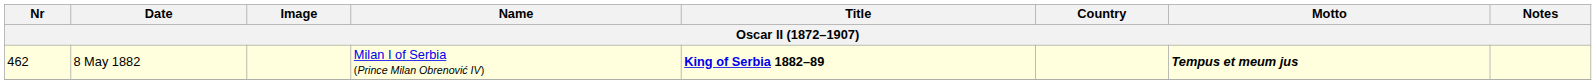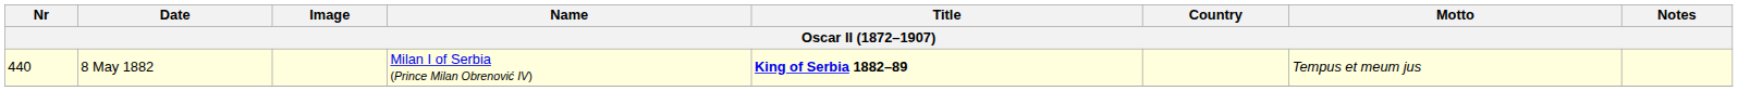 <table class="wikitable" width=100%>
 <tr>
 <th>Nr</th>
 <th>Date</th>
 <th>Image</th>
 <th>Name</th>
 <th>Title</th>
 <th>Country</th>
 <th>Motto</th>
 <th>Notes</th>
 </tr>
 <tr>
 <th colspan=8>Oscar II (1872–1907)</th>
 </tr>
 <tr bgcolor="#FFFFDD">
-<td>462</td>
+<td>440</td>
 <td>8 May 1882</td>
 <td></td>
 <td><a href='#'>Milan I of Serbia</a><br><small>(<em>Prince Milan Obrenović IV</em>)</small></td>
 <td><strong><a href='#'>King of Serbia</a> 1882–89</strong></td>
 <td></td>
-<td><strong><em>Tempus et meum jus</em></strong></td>
+<td><em>Tempus et meum jus</em></td>
 <td></td>
 </tr>
 <tr>
 </tr>
 </table>
